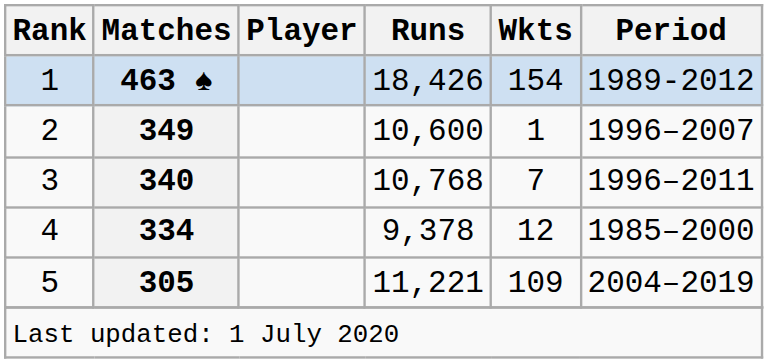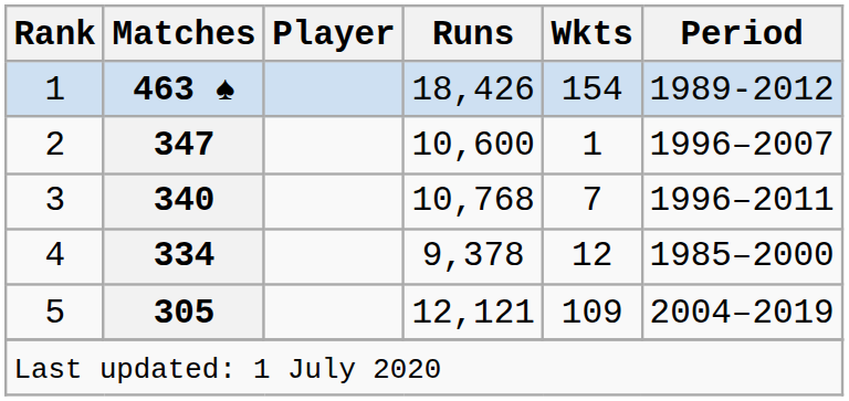 <table class="wikitable sortable">
 <tr>
 <th scope=col>Rank</th>
 <th scope=col>Matches</th>
 <th scope=col>Player</th>
 <th scope=col>Runs</th>
 <th scope=col>Wkts</th>
 <th scope=col>Period</th>
 </tr>
 <tr bgcolor=#cee0f2>
 <td align=center>1</td>
 <th scope=row style="background:#cee0f2; text-align:center;">463 ♠</th>
 <td></td>
 <td align=center>18,426</td>
 <td align=center>154</td>
 <td>1989-2012</td>
 </tr>
 <tr>
 <td align=center>2</td>
-<th scope=row style=text-align:center;>349</th>
+<th scope=row style=text-align:center;>347</th>
 <td></td>
 <td align=center>10,600</td>
 <td align=center>1</td>
 <td>1996–2007</td>
 </tr>
 <tr>
 <td align=center>3</td>
 <th scope=row style=text-align:center;>340</th>
 <td></td>
 <td align=center>10,768</td>
 <td align=center>7</td>
 <td>1996–2011</td>
 </tr>
 <tr>
 <td align=center>4</td>
 <th scope=row style=text-align:center;>334</th>
 <td></td>
 <td align=center>9,378</td>
 <td align=center>12</td>
 <td>1985–2000</td>
 </tr>
 <tr>
 <td align=center>5</td>
 <th scope=row style=text-align:center;>305</th>
 <td></td>
-<td align=center>11,221</td>
+<td align=center>12,121</td>
 <td align=center>109</td>
 <td>2004–2019</td>
 </tr>
 <tr>
 </tr>
 <tr class=sortbottom>
 <td colspan=6><small>Last updated: 1 July 2020</small></td>
 </tr>
 </table>
